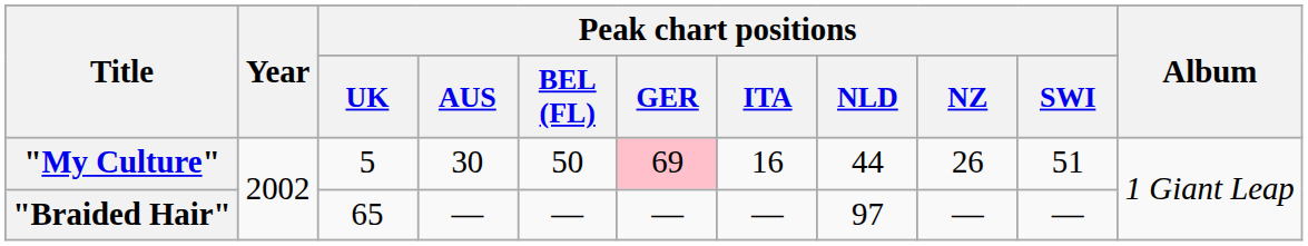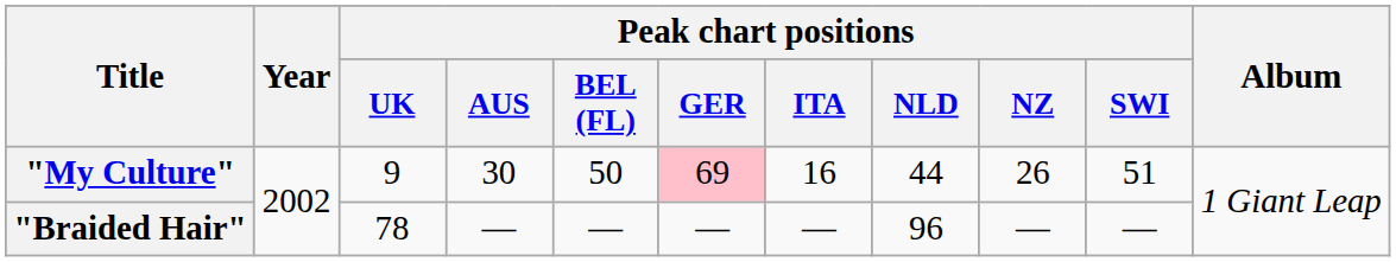 <table class="wikitable plainrowheaders" style="text-align:center;">
 <tr>
 <th scope="col" rowspan="2">Title</th>
 <th scope="col" rowspan="2">Year</th>
 <th scope="col" colspan="8">Peak chart positions</th>
 <th scope="col" rowspan="2">Album</th>
 </tr>
 <tr>
 <th scope="col" style="width:3em;font-size:90%;"><a href='#'>UK</a><br></th>
 <th scope="col" style="width:3em;font-size:90%;"><a href='#'>AUS</a><br></th>
 <th scope="col" style="width:3em;font-size:90%;"><a href='#'>BEL<br>(FL)</a><br></th>
 <th scope="col" style="width:3em;font-size:90%;"><a href='#'>GER</a><br></th>
 <th scope="col" style="width:3em;font-size:90%;"><a href='#'>ITA</a><br></th>
 <th scope="col" style="width:3em;font-size:90%;"><a href='#'>NLD</a><br></th>
 <th scope="col" style="width:3em;font-size:90%;"><a href='#'>NZ</a><br></th>
 <th scope="col" style="width:3em;font-size:90%;"><a href='#'>SWI</a><br></th>
 </tr>
 <tr>
 <th scope="row">"<a href='#'>My Culture</a>"<br></th>
 <td rowspan="2">2002</td>
-<td>5</td>
+<td>9</td>
 <td>30</td>
 <td>50</td>
 <td style="background: pink;">69</td>
 <td>16</td>
 <td>44</td>
 <td>26</td>
 <td>51</td>
 <td rowspan="2"><em>1 Giant Leap</em></td>
 </tr>
 <tr>
 <th scope="row">"Braided Hair"<br></th>
-<td>65</td>
+<td>78</td>
 <td>—</td>
 <td>—</td>
 <td>—</td>
 <td>—</td>
-<td>97</td>
+<td>96</td>
 <td>—</td>
 <td>—</td>
 </tr>
 </table>
